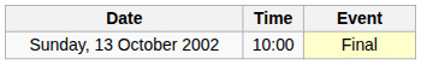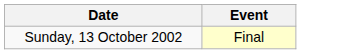 <table class = "wikitable" style="text-align:center;">
 <tr>
 <th width=220>Date</th>
-<th width=50>Time</th>
 <th width=100>Event</th>
 </tr>
 <tr>
 <td>Sunday, 13 October 2002</td>
-<td>10:00</td>
 <td bgcolor=ffffcc>Final</td>
 </tr>
 </table>
